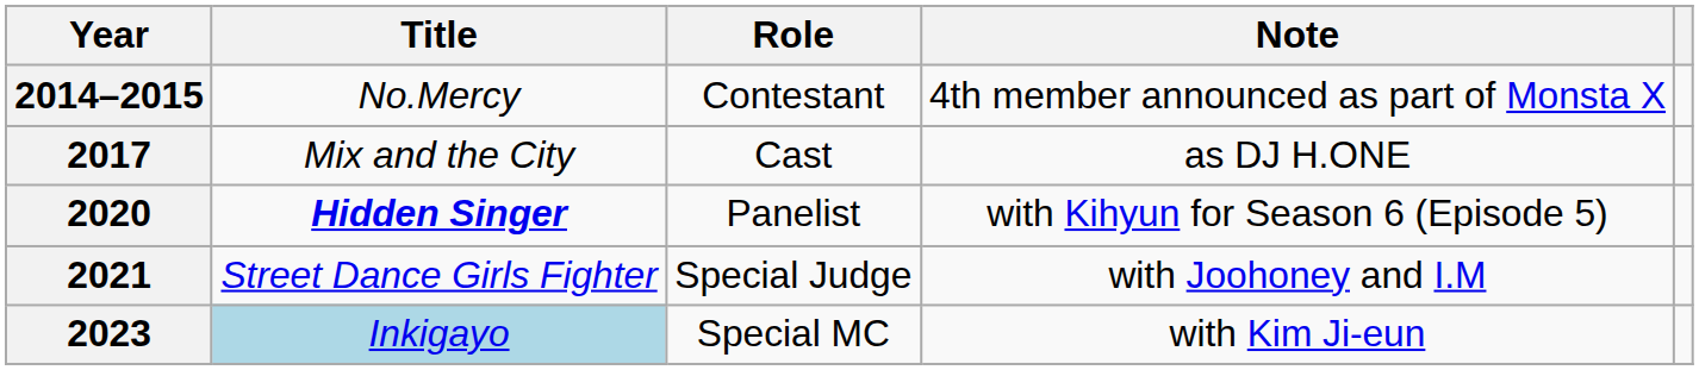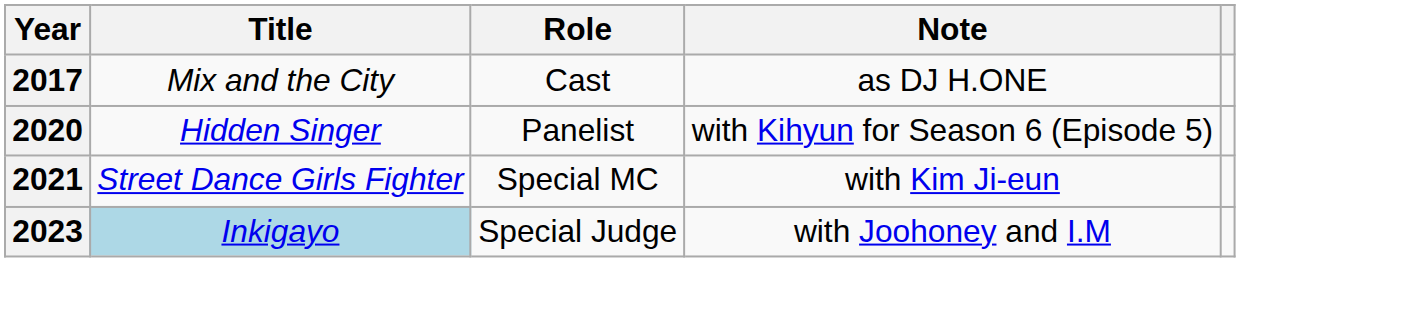 <table class="wikitable sortable plainrowheaders" style="text-align: center;">
 <tr>
 <th scope="col">Year</th>
 <th scope="col">Title</th>
 <th scope="col">Role</th>
 <th scope="col">Note</th>
 <th scope="col" class="unsortable"></th>
-</tr>
-<tr>
-<th scope="row">2014–2015</th>
-<td><em>No.Mercy</em></td>
-<td>Contestant</td>
-<td>4th member announced as part of <a href='#'>Monsta X</a></td>
-<td></td>
 </tr>
 <tr>
 <th scope="row">2017</th>
 <td><em>Mix and the City</em></td>
 <td>Cast</td>
 <td>as DJ H.ONE</td>
 <td></td>
 </tr>
 <tr>
 <th scope="row">2020</th>
-<td><strong><em><a href='#'>Hidden Singer</a></em></strong></td>
+<td><em><a href='#'>Hidden Singer</a></em></td>
 <td>Panelist</td>
 <td>with <a href='#'>Kihyun</a> for Season 6 (Episode 5)</td>
 <td></td>
 </tr>
 <tr>
 <th scope="row">2021</th>
 <td><em><a href='#'>Street Dance Girls Fighter</a></em></td>
-<td>Special Judge</td>
-<td>with <a href='#'>Joohoney</a> and <a href='#'>I.M</a></td>
+<td>Special MC</td>
+<td>with <a href='#'>Kim Ji-eun</a></td>
 <td></td>
 </tr>
 <tr>
 <th scope="row">2023</th>
 <td style="background: lightblue;"><em><a href='#'>Inkigayo</a></em></td>
-<td>Special MC</td>
-<td>with <a href='#'>Kim Ji-eun</a></td>
+<td>Special Judge</td>
+<td>with <a href='#'>Joohoney</a> and <a href='#'>I.M</a></td>
 <td></td>
 </tr>
 </table>
